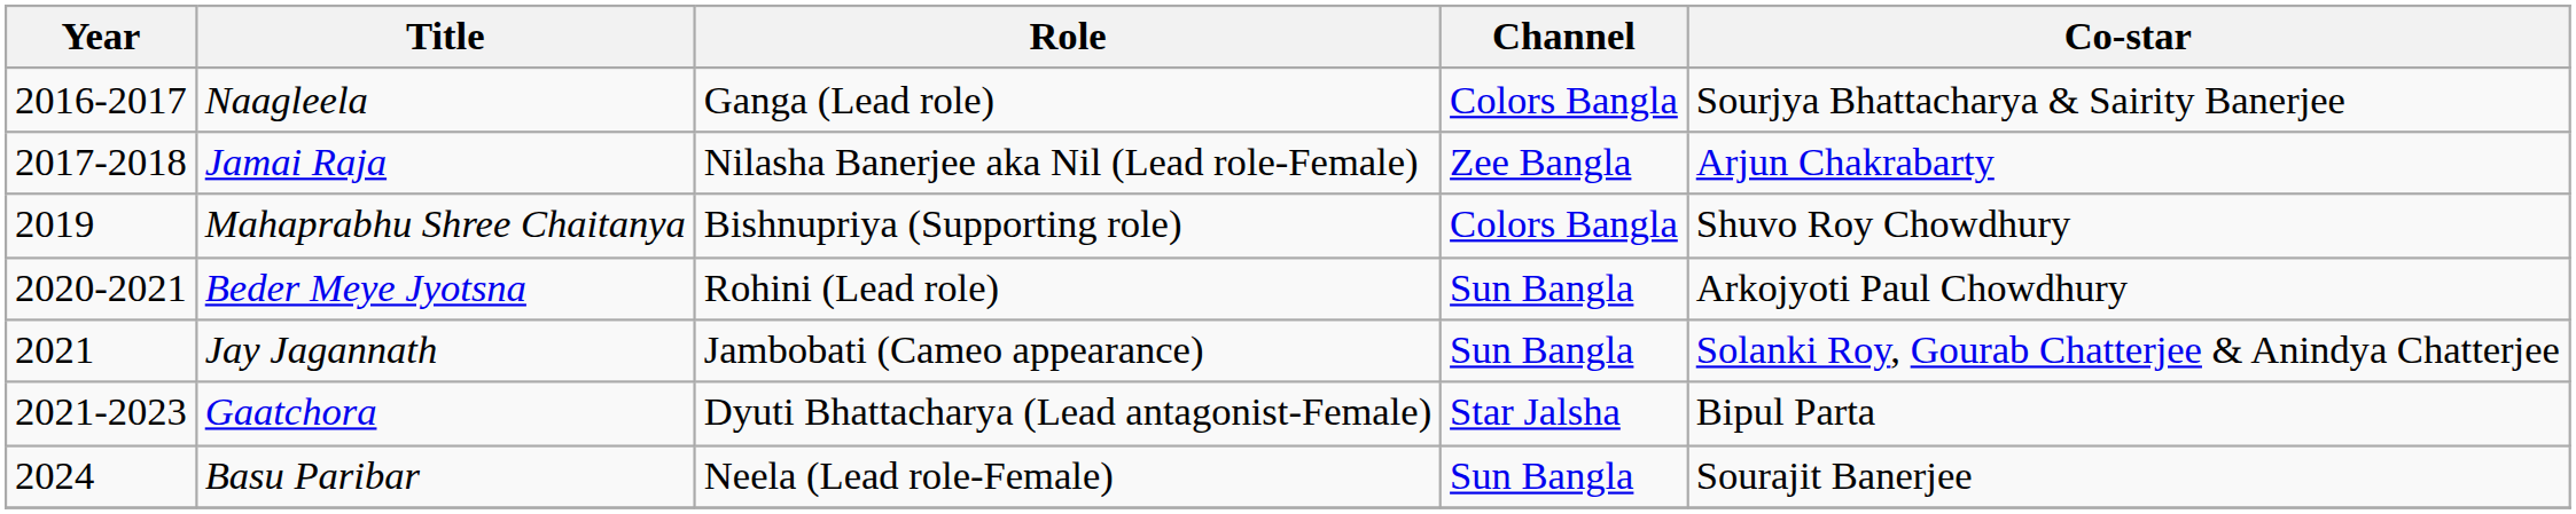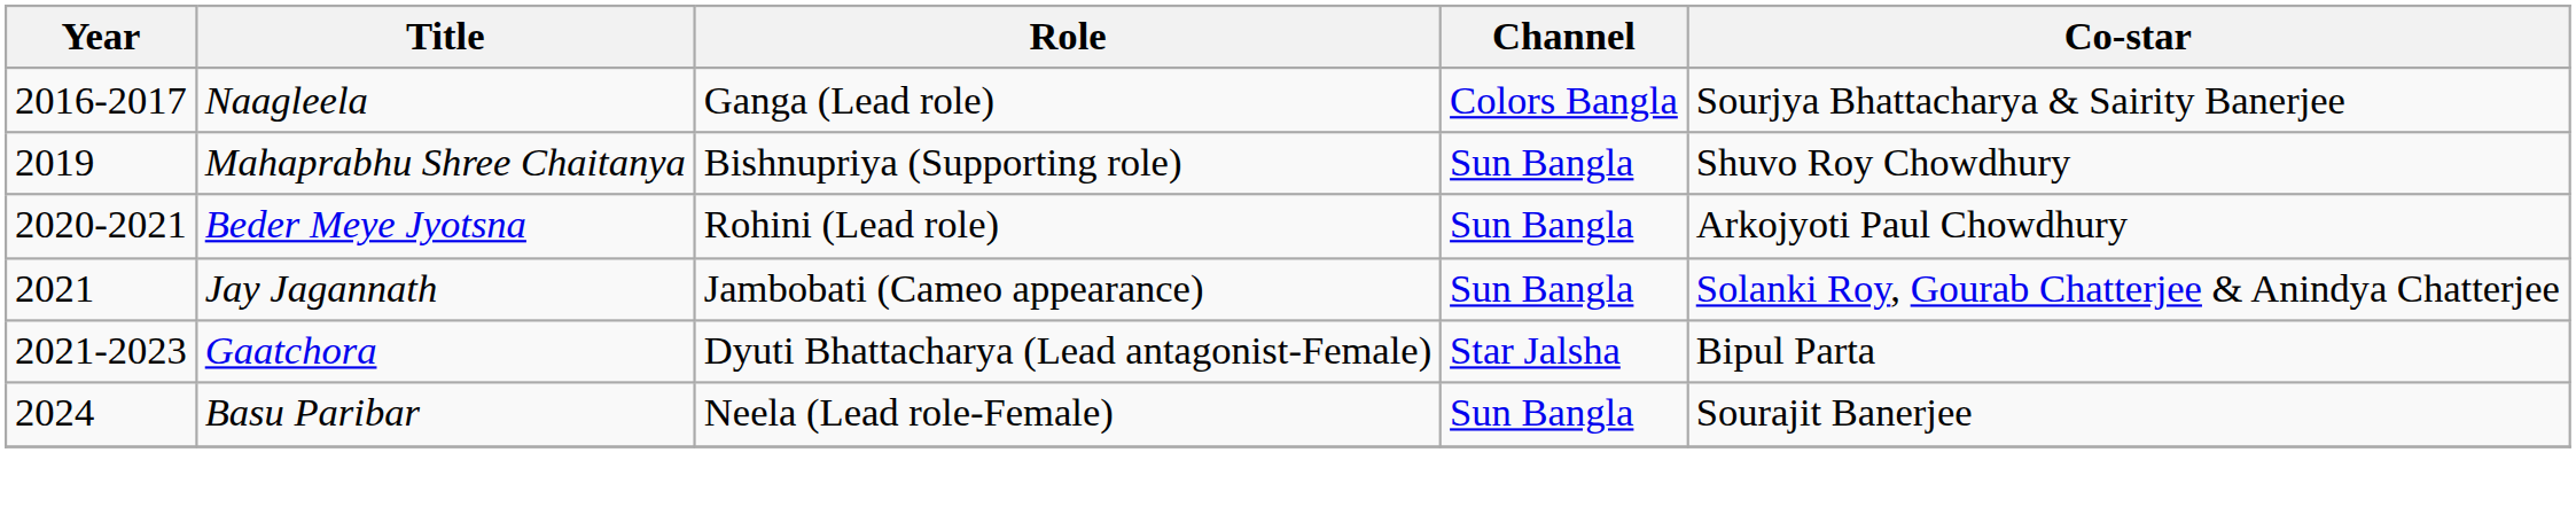 <table class= "wikitable sortable">
 <tr>
 <th>Year</th>
 <th>Title</th>
 <th>Role</th>
 <th>Channel</th>
 <th>Co-star</th>
 </tr>
 <tr>
 <td>2016-2017</td>
 <td><em>Naagleela</em></td>
 <td>Ganga (Lead role)</td>
 <td><a href='#'>Colors Bangla</a></td>
 <td>Sourjya Bhattacharya & Sairity Banerjee</td>
 </tr>
 <tr>
-<td>2017-2018</td>
-<td><em><a href='#'>Jamai Raja</a></em></td>
-<td>Nilasha Banerjee aka Nil (Lead role-Female)</td>
-<td><a href='#'>Zee Bangla</a></td>
-<td><a href='#'>Arjun Chakrabarty</a></td>
-</tr>
-<tr>
 <td>2019</td>
 <td><em>Mahaprabhu Shree Chaitanya</em></td>
 <td>Bishnupriya (Supporting role)</td>
-<td><a href='#'>Colors Bangla</a></td>
+<td><a href='#'>Sun Bangla</a></td>
 <td>Shuvo Roy Chowdhury</td>
 </tr>
 <tr>
 <td>2020-2021</td>
 <td><em><a href='#'>Beder Meye Jyotsna</a></em></td>
 <td>Rohini (Lead role)</td>
 <td><a href='#'>Sun Bangla</a></td>
 <td>Arkojyoti Paul Chowdhury</td>
 </tr>
 <tr>
 <td>2021</td>
 <td><em>Jay Jagannath</em></td>
 <td>Jambobati (Cameo appearance)</td>
 <td><a href='#'>Sun Bangla</a></td>
 <td><a href='#'>Solanki Roy</a>, <a href='#'>Gourab Chatterjee</a> & Anindya Chatterjee</td>
 </tr>
 <tr>
 <td>2021-2023</td>
 <td><em><a href='#'>Gaatchora</a></em></td>
 <td>Dyuti Bhattacharya (Lead antagonist-Female)</td>
 <td><a href='#'>Star Jalsha</a></td>
 <td>Bipul Parta</td>
 </tr>
 <tr>
 <td>2024</td>
 <td><em>Basu Paribar</em></td>
 <td>Neela (Lead role-Female)</td>
 <td><a href='#'>Sun Bangla</a></td>
 <td>Sourajit Banerjee</td>
 </tr>
 <tr>
 </tr>
 </table>
